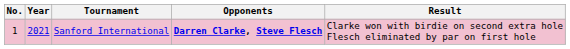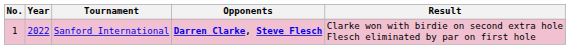 <table class="wikitable" style="font-size:95%;">
 <tr>
 <th>No.</th>
 <th>Year</th>
 <th>Tournament</th>
 <th>Opponents</th>
 <th>Result</th>
 </tr>
 <tr style="background:#F2C1D1;">
 <td align=center>1</td>
-<td><a href='#'>2021</a></td>
+<td><a href='#'>2022</a></td>
 <td><a href='#'>Sanford International</a></td>
 <td><strong> <a href='#'>Darren Clarke</a>,  <a href='#'>Steve Flesch</a></strong></td>
 <td>Clarke won with birdie on second extra hole<br>Flesch eliminated by par on first hole</td>
 </tr>
 </table>
